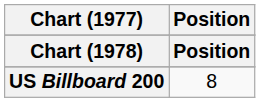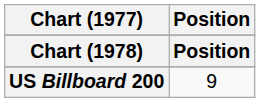 <table class="wikitable sortable plainrowheaders" style="text-align:center">
 <tr>
 <th scope="col">Chart (1977)</th>
 <th scope="col">Position</th>
 </tr>
 <tr>
 </tr>
 <tr>
 <th scope="col">Chart (1978)</th>
 <th scope="col">Position</th>
 </tr>
 <tr>
 </tr>
 <tr>
 <th scope="row">US <em>Billboard</em> 200</th>
-<td align="center">8</td>
+<td align="center">9</td>
 </tr>
 </table>
